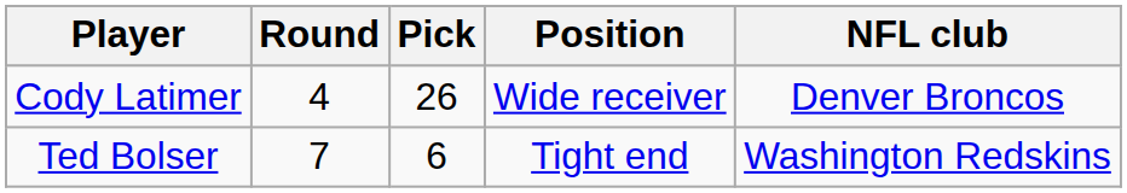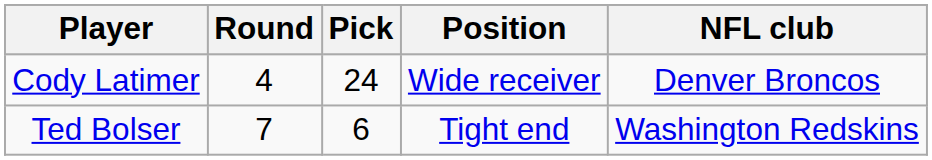 <table class="wikitable" style="text-align:center;">
 <tr style="background:#C0C0C0;">
 <th>Player</th>
 <th>Round</th>
 <th>Pick</th>
 <th>Position</th>
 <th>NFL club</th>
 </tr>
 <tr>
 <td><a href='#'>Cody Latimer</a></td>
 <td>4</td>
-<td>26</td>
+<td>24</td>
 <td><a href='#'>Wide receiver</a></td>
 <td><a href='#'>Denver Broncos</a></td>
 </tr>
 <tr>
 <td><a href='#'>Ted Bolser</a></td>
 <td>7</td>
 <td>6</td>
 <td><a href='#'>Tight end</a></td>
 <td><a href='#'>Washington Redskins</a></td>
 </tr>
 </table>
